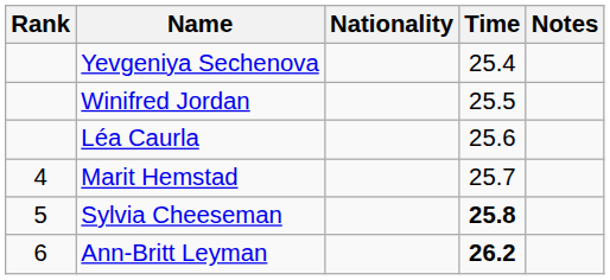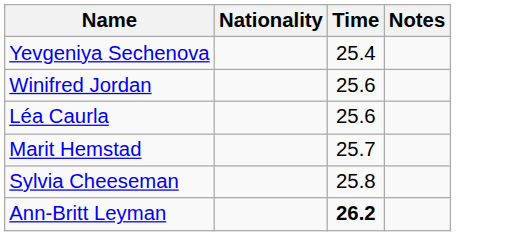 <table class="wikitable sortable" style="text-align:center">
 <tr>
-<th>Rank</th>
 <th>Name</th>
 <th>Nationality</th>
 <th>Time</th>
 <th>Notes</th>
 </tr>
 <tr>
-<td></td>
 <td align=left><a href='#'>Yevgeniya Sechenova</a></td>
 <td align=left></td>
 <td>25.4</td>
 <td></td>
 </tr>
 <tr>
-<td></td>
 <td align=left><a href='#'>Winifred Jordan</a></td>
 <td align=left></td>
-<td>25.5</td>
+<td>25.6</td>
 <td></td>
 </tr>
 <tr>
-<td></td>
 <td align=left><a href='#'>Léa Caurla</a></td>
 <td align=left></td>
 <td>25.6</td>
 <td></td>
 </tr>
 <tr>
-<td>4</td>
 <td align=left><a href='#'>Marit Hemstad</a></td>
 <td align=left></td>
 <td>25.7</td>
 <td></td>
 </tr>
 <tr>
-<td>5</td>
 <td align=left><a href='#'>Sylvia Cheeseman</a></td>
 <td align=left></td>
-<td><strong>25.8</strong></td>
+<td>25.8</td>
 <td></td>
 </tr>
 <tr>
-<td>6</td>
 <td align=left><a href='#'>Ann-Britt Leyman</a></td>
 <td align=left></td>
 <td><strong>26.2</strong></td>
 <td></td>
 </tr>
 </table>
